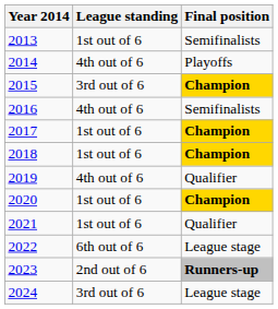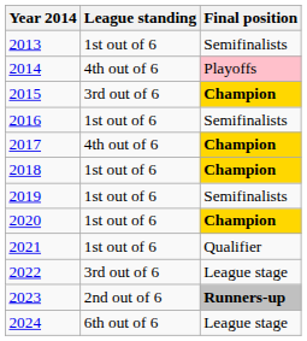 <table class="wikitable">
 <tr>
 <th>Year 2014</th>
 <th>League standing</th>
 <th>Final position</th>
 </tr>
 <tr>
 <td><a href='#'>2013</a></td>
 <td>1st out of 6</td>
 <td>Semifinalists</td>
 </tr>
 <tr>
 <td><a href='#'>2014</a></td>
 <td>4th out of 6</td>
-<td>Playoffs</td>
+<td style="background: pink;">Playoffs</td>
 </tr>
 <tr>
 <td><a href='#'>2015</a></td>
 <td>3rd out of 6</td>
 <td style="background: gold;"><strong>Champion</strong></td>
 </tr>
 <tr>
 <td><a href='#'>2016</a></td>
-<td>4th out of 6</td>
+<td>1st out of 6</td>
 <td>Semifinalists</td>
 </tr>
 <tr>
 <td><a href='#'>2017</a></td>
-<td>1st out of 6</td>
+<td>4th out of 6</td>
 <td style= "background: gold;"><strong>Champion</strong></td>
 </tr>
 <tr>
 <td><a href='#'>2018</a></td>
 <td>1st out of 6</td>
 <td style="background: gold;"><strong>Champion</strong></td>
 </tr>
 <tr>
 <td><a href='#'>2019</a></td>
-<td>4th out of 6</td>
-<td>Qualifier</td>
+<td>1st out of 6</td>
+<td>Semifinalists</td>
 </tr>
 <tr>
 <td><a href='#'>2020</a></td>
 <td>1st out of 6</td>
 <td style="background: gold;"><strong>Champion</strong></td>
 </tr>
 <tr>
 <td><a href='#'>2021</a></td>
 <td>1st out of 6</td>
 <td>Qualifier</td>
 </tr>
 <tr>
 <td><a href='#'>2022</a></td>
-<td>6th out of 6</td>
+<td>3rd out of 6</td>
 <td>League stage</td>
 </tr>
 <tr>
 <td><a href='#'>2023</a></td>
 <td>2nd out of 6</td>
 <td style="background: silver;"><strong>Runners-up</strong></td>
 </tr>
 <tr>
 <td><a href='#'>2024</a></td>
-<td>3rd out of 6</td>
+<td>6th out of 6</td>
 <td>League stage</td>
 </tr>
 </table>
